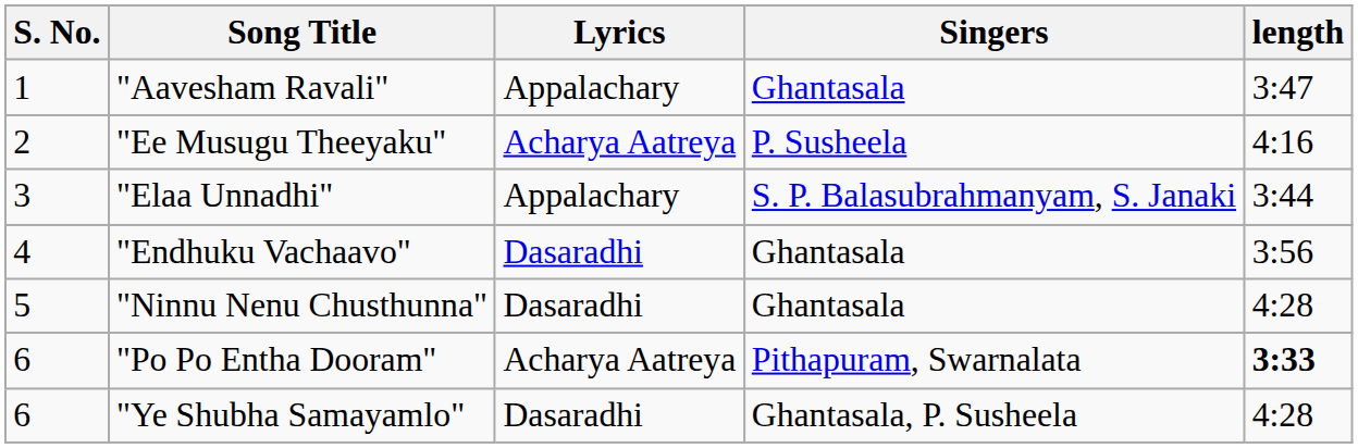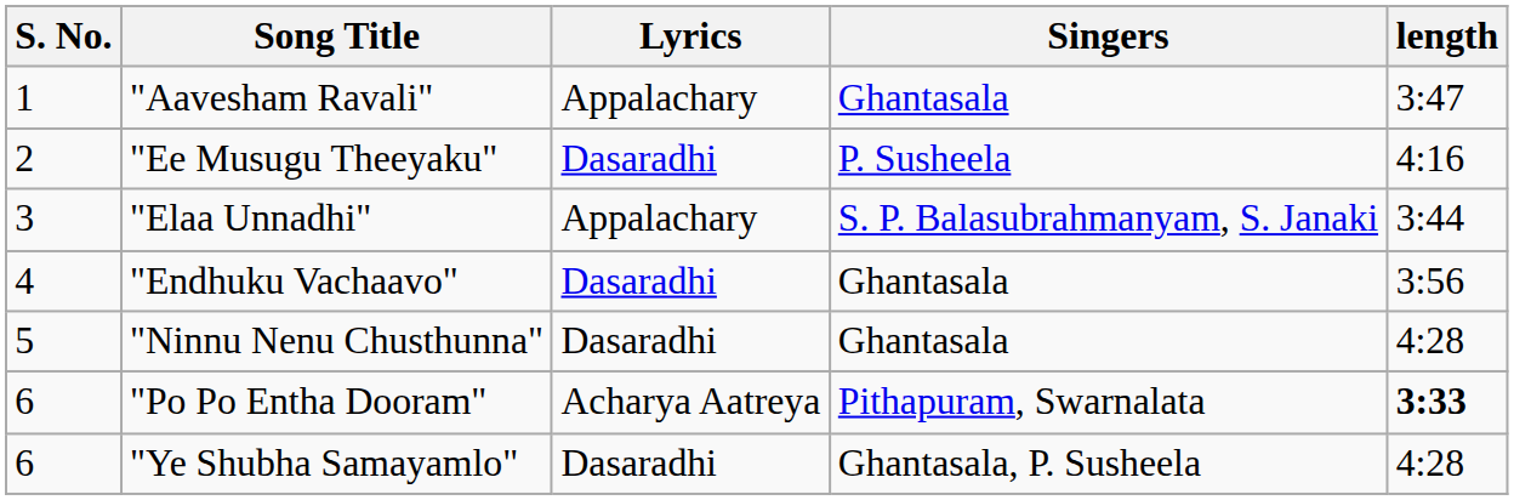 <table class="wikitable">
 <tr>
 <th>S. No.</th>
 <th>Song Title</th>
 <th>Lyrics</th>
 <th>Singers</th>
 <th>length</th>
 </tr>
 <tr>
 <td>1</td>
 <td>"Aavesham Ravali"</td>
 <td>Appalachary</td>
 <td><a href='#'>Ghantasala</a></td>
 <td>3:47</td>
 </tr>
 <tr>
 <td>2</td>
 <td>"Ee Musugu Theeyaku"</td>
-<td><a href='#'>Acharya Aatreya</a></td>
+<td><a href='#'>Dasaradhi</a></td>
 <td><a href='#'>P. Susheela</a></td>
 <td>4:16</td>
 </tr>
 <tr>
 <td>3</td>
 <td>"Elaa Unnadhi"</td>
 <td>Appalachary</td>
 <td><a href='#'>S. P. Balasubrahmanyam</a>, <a href='#'>S. Janaki</a></td>
 <td>3:44</td>
 </tr>
 <tr>
 <td>4</td>
 <td>"Endhuku Vachaavo"</td>
 <td><a href='#'>Dasaradhi</a></td>
 <td>Ghantasala</td>
 <td>3:56</td>
 </tr>
 <tr>
 <td>5</td>
 <td>"Ninnu Nenu Chusthunna"</td>
 <td>Dasaradhi</td>
 <td>Ghantasala</td>
 <td>4:28</td>
 </tr>
 <tr>
 <td>6</td>
 <td>"Po Po Entha Dooram"</td>
 <td>Acharya Aatreya</td>
 <td><a href='#'>Pithapuram</a>, Swarnalata</td>
 <td><strong>3:33</strong></td>
 </tr>
 <tr>
 <td>6</td>
 <td>"Ye Shubha Samayamlo"</td>
 <td>Dasaradhi</td>
 <td>Ghantasala, P. Susheela</td>
 <td>4:28</td>
 </tr>
 </table>
